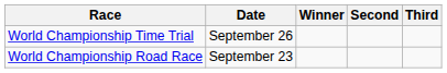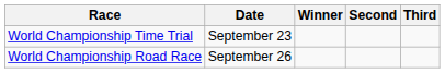 <table class="wikitable">
 <tr>
 <th>Race</th>
 <th>Date</th>
 <th>Winner</th>
 <th>Second</th>
 <th>Third</th>
 </tr>
 <tr>
 <td><a href='#'>World Championship Time Trial</a></td>
-<td>September 26</td>
+<td>September 23</td>
 <td></td>
 <td></td>
 <td></td>
 </tr>
 <tr>
 <td><a href='#'>World Championship Road Race</a></td>
-<td>September 23</td>
+<td>September 26</td>
 <td></td>
 <td></td>
 <td></td>
 </tr>
 </table>
